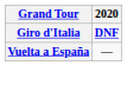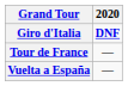 <table class="wikitable plainrowheaders">
 <tr>
 <th scope="col"><a href='#'>Grand Tour</a></th>
 <th scope="col">2020</th>
 </tr>
 <tr style="text-align:center;">
 <th scope="row"> <a href='#'>Giro d'Italia</a></th>
 <td><strong><a href='#'>DNF</a></strong></td>
 </tr>
 <tr style="text-align:center;">
+<th scope="row"> <a href='#'>Tour de France</a></th>
+<td>—</td>
+</tr>
+<tr style="text-align:center;">
 <th scope="row"> <a href='#'>Vuelta a España</a></th>
 <td>—</td>
 </tr>
 </table>
